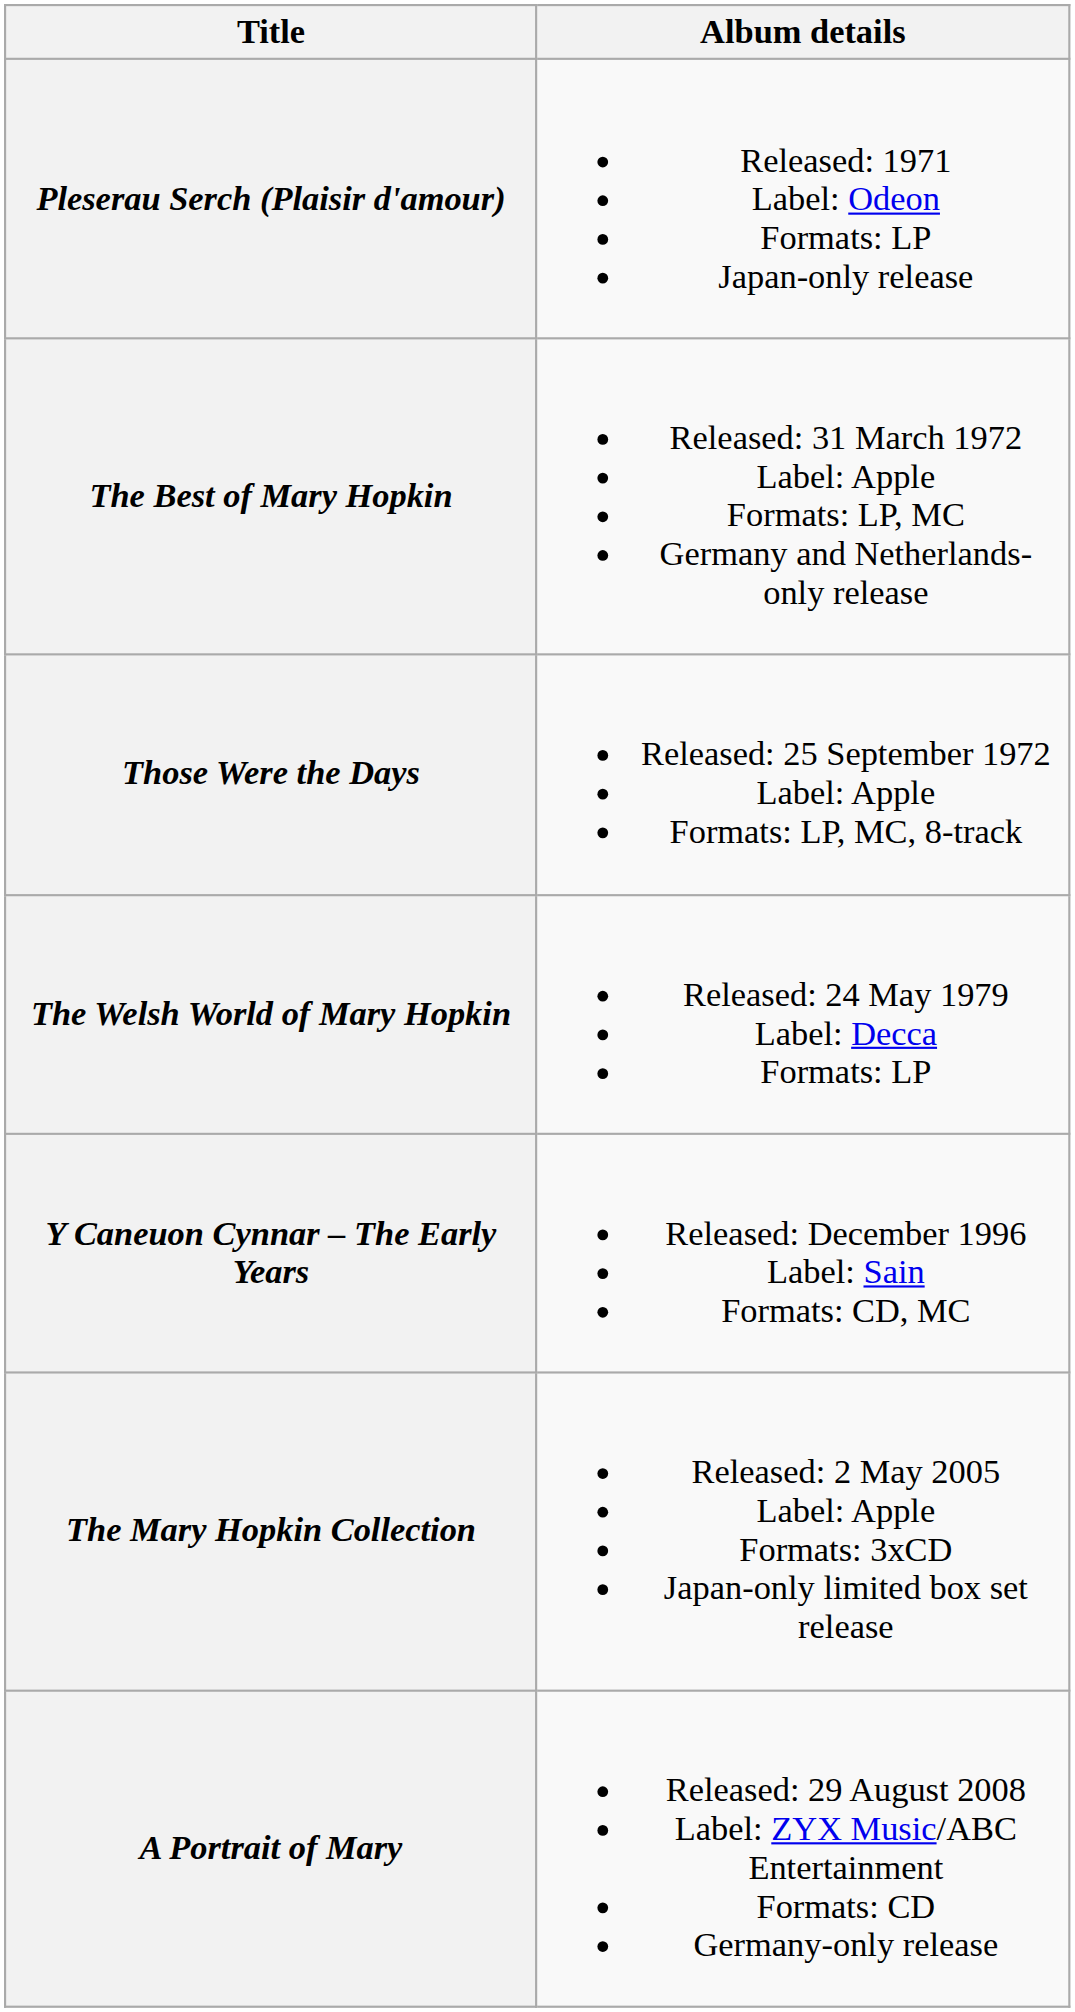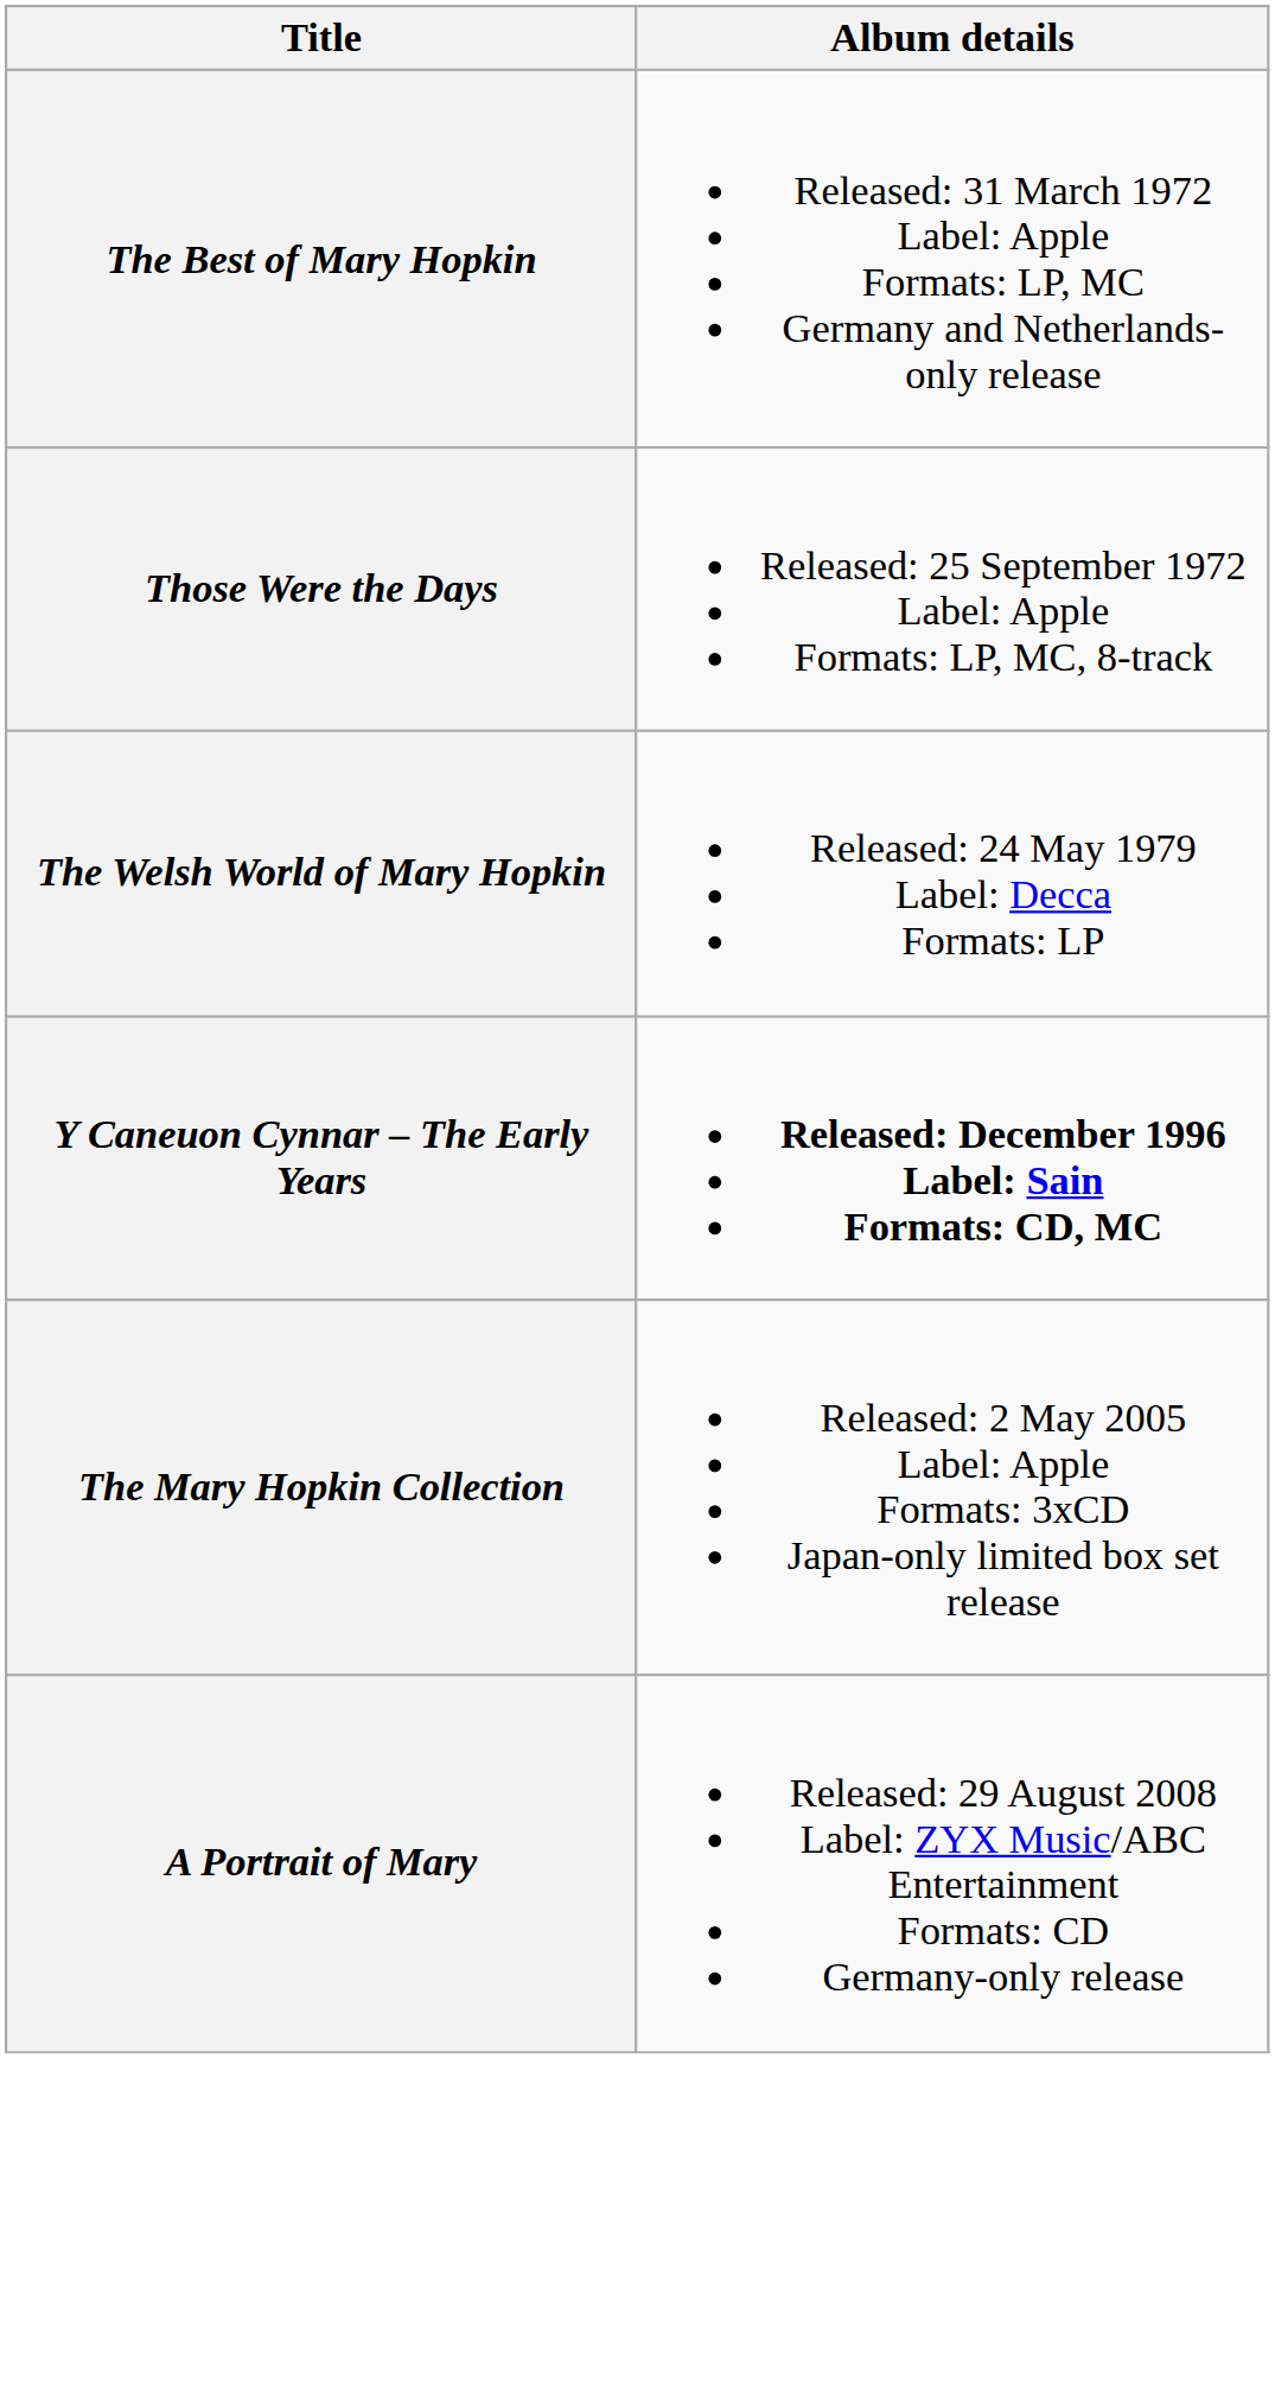 <table class="wikitable plainrowheaders" style="text-align:center;">
 <tr>
 <th scope="col" style="width:15em;">Title</th>
 <th scope="col" style="width:15em;">Album details</th>
-</tr>
-<tr>
-<th scope="row"><em>Pleserau Serch (Plaisir d'amour)</em></th>
-<td><br><ul><li>Released: 1971</li><li>Label: <a href='#'>Odeon</a></li><li>Formats: LP</li><li>Japan-only release</li></ul></td>
 </tr>
 <tr>
 <th scope="row"><em>The Best of Mary Hopkin</em></th>
 <td><br><ul><li>Released: 31 March 1972</li><li>Label: Apple</li><li>Formats: LP, MC</li><li>Germany and Netherlands-only release</li></ul></td>
 </tr>
 <tr>
 <th scope="row"><em>Those Were the Days</em></th>
 <td><br><ul><li>Released: 25 September 1972</li><li>Label: Apple</li><li>Formats: LP, MC, 8-track</li></ul></td>
 </tr>
 <tr>
 <th scope="row"><em>The Welsh World of Mary Hopkin</em></th>
 <td><br><ul><li>Released: 24 May 1979</li><li>Label: <a href='#'>Decca</a></li><li>Formats: LP</li></ul></td>
 </tr>
 <tr>
 <th scope="row"><em>Y Caneuon Cynnar – The Early Years</em></th>
-<td><br><ul><li>Released: December 1996</li><li>Label: <a href='#'>Sain</a></li><li>Formats: CD, MC</li></ul></td>
+<td><strong><br><ul><li>Released: December 1996</li><li>Label: <a href='#'>Sain</a></li><li>Formats: CD, MC</li></ul></strong></td>
 </tr>
 <tr>
 <th scope="row"><em>The Mary Hopkin Collection</em></th>
 <td><br><ul><li>Released: 2 May 2005</li><li>Label: Apple</li><li>Formats: 3xCD</li><li>Japan-only limited box set release</li></ul></td>
 </tr>
 <tr>
 <th scope="row"><em>A Portrait of Mary</em></th>
 <td><br><ul><li>Released: 29 August 2008</li><li>Label: <a href='#'>ZYX Music</a>/ABC Entertainment</li><li>Formats: CD</li><li>Germany-only release</li></ul></td>
 </tr>
 </table>
